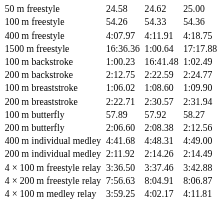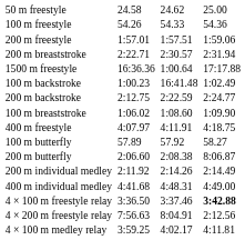 <table>
 <tr>
 <td>50 m freestyle</td>
 <td></td>
 <td>24.58</td>
 <td></td>
 <td>24.62</td>
 <td></td>
 <td>25.00</td>
 </tr>
 <tr>
 <td>100 m freestyle</td>
 <td></td>
 <td>54.26</td>
 <td></td>
 <td>54.33</td>
 <td></td>
 <td>54.36</td>
 </tr>
 <tr>
-<td>400 m freestyle</td>
+<td>200 m freestyle</td>
 <td></td>
-<td>4:07.97</td>
+<td>1:57.01</td>
 <td></td>
-<td>4:11.91</td>
+<td>1:57.51</td>
 <td></td>
-<td>4:18.75</td>
+<td>1:59.06</td>
+</tr>
+<tr>
+<td>200 m breaststroke</td>
+<td></td>
+<td>2:22.71</td>
+<td></td>
+<td>2:30.57</td>
+<td></td>
+<td>2:31.94</td>
 </tr>
 <tr>
 <td>1500 m freestyle</td>
 <td></td>
 <td>16:36.36</td>
 <td></td>
 <td>1:00.64</td>
 <td></td>
 <td>17:17.88</td>
 </tr>
 <tr>
 <td>100 m backstroke</td>
 <td></td>
 <td>1:00.23</td>
 <td></td>
 <td>16:41.48</td>
 <td></td>
 <td>1:02.49</td>
 </tr>
 <tr>
 <td>200 m backstroke</td>
 <td></td>
 <td>2:12.75</td>
 <td></td>
 <td>2:22.59</td>
 <td></td>
 <td>2:24.77</td>
 </tr>
 <tr>
 <td>100 m breaststroke</td>
 <td></td>
 <td>1:06.02</td>
 <td></td>
 <td>1:08.60</td>
 <td></td>
 <td>1:09.90</td>
 </tr>
 <tr>
-<td>200 m breaststroke</td>
+<td>400 m freestyle</td>
 <td></td>
-<td>2:22.71</td>
+<td>4:07.97</td>
 <td></td>
-<td>2:30.57</td>
+<td>4:11.91</td>
 <td></td>
-<td>2:31.94</td>
+<td>4:18.75</td>
 </tr>
 <tr>
 <td>100 m butterfly</td>
 <td></td>
 <td>57.89</td>
 <td></td>
 <td>57.92</td>
 <td></td>
 <td>58.27</td>
 </tr>
 <tr>
 <td>200 m butterfly</td>
 <td></td>
 <td>2:06.60</td>
 <td></td>
 <td>2:08.38</td>
 <td></td>
-<td>2:12.56</td>
+<td>8:06.87</td>
+</tr>
+<tr>
+<td>200 m individual medley</td>
+<td></td>
+<td>2:11.92</td>
+<td></td>
+<td>2:14.26</td>
+<td></td>
+<td>2:14.49</td>
 </tr>
 <tr>
 <td>400 m individual medley</td>
 <td></td>
 <td>4:41.68</td>
 <td></td>
 <td>4:48.31</td>
 <td></td>
 <td>4:49.00</td>
 </tr>
 <tr>
-<td>200 m individual medley</td>
-<td></td>
-<td>2:11.92</td>
-<td></td>
-<td>2:14.26</td>
-<td></td>
-<td>2:14.49</td>
-</tr>
-<tr>
 <td>4 × 100 m freestyle relay</td>
 <td></td>
 <td>3:36.50</td>
 <td></td>
 <td>3:37.46</td>
 <td></td>
-<td>3:42.88</td>
+<td><strong>3:42.88</strong></td>
 </tr>
 <tr>
 <td>4 × 200 m freestyle relay</td>
 <td></td>
 <td>7:56.63</td>
 <td></td>
 <td>8:04.91</td>
 <td></td>
-<td>8:06.87</td>
+<td>2:12.56</td>
 </tr>
 <tr>
 <td>4 × 100 m medley relay</td>
 <td></td>
 <td>3:59.25</td>
 <td></td>
 <td>4:02.17</td>
 <td></td>
 <td>4:11.81</td>
 </tr>
 </table>
